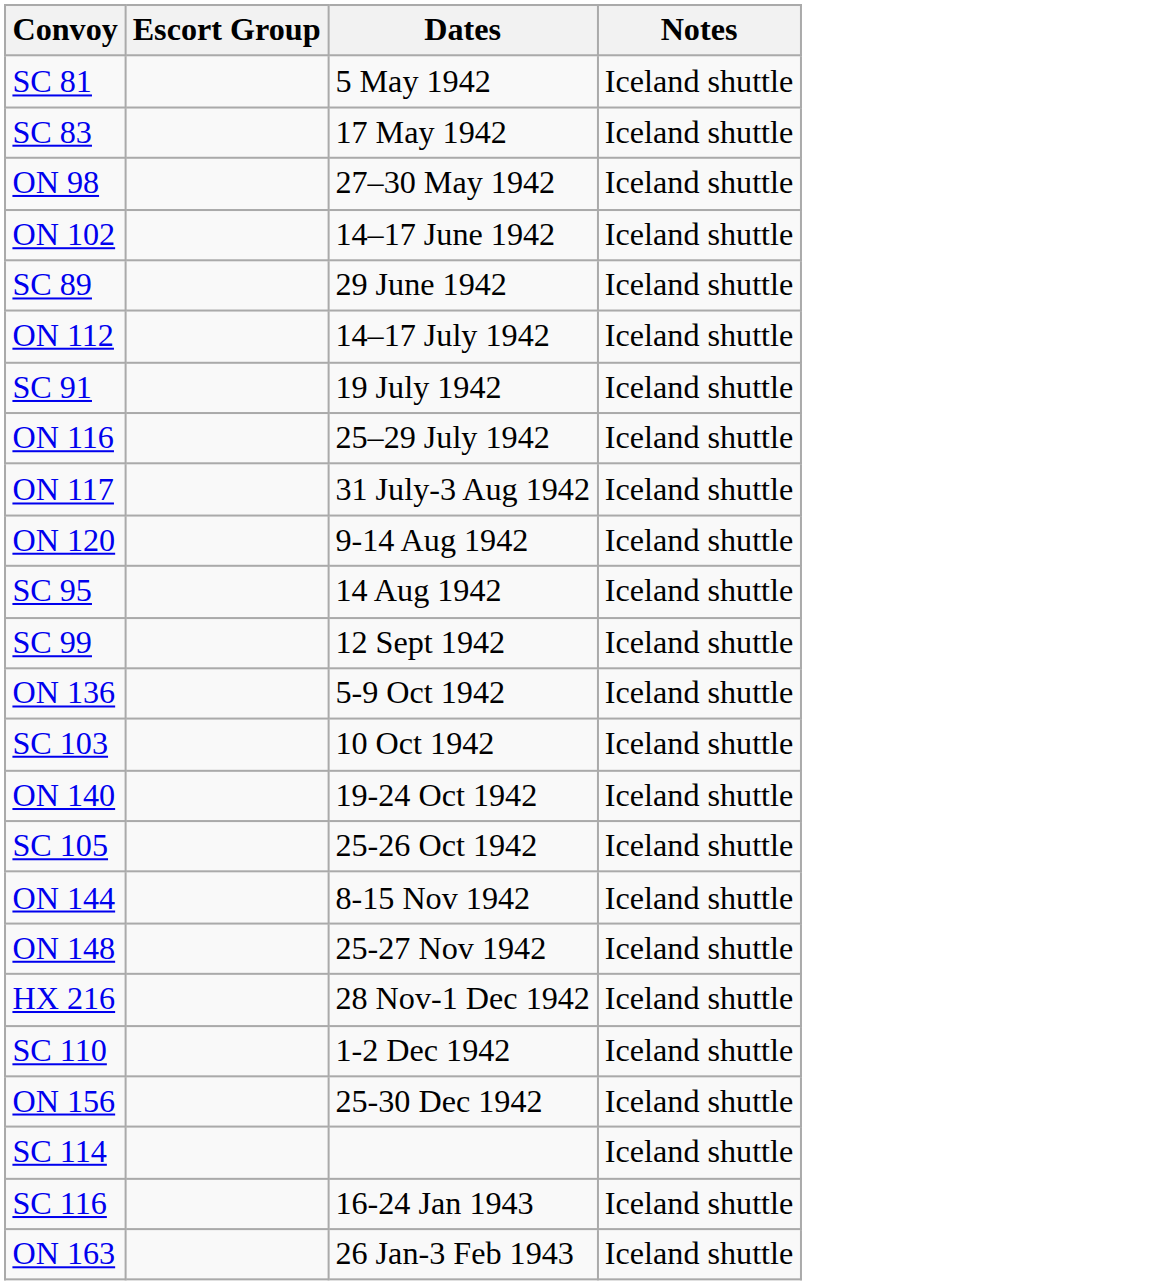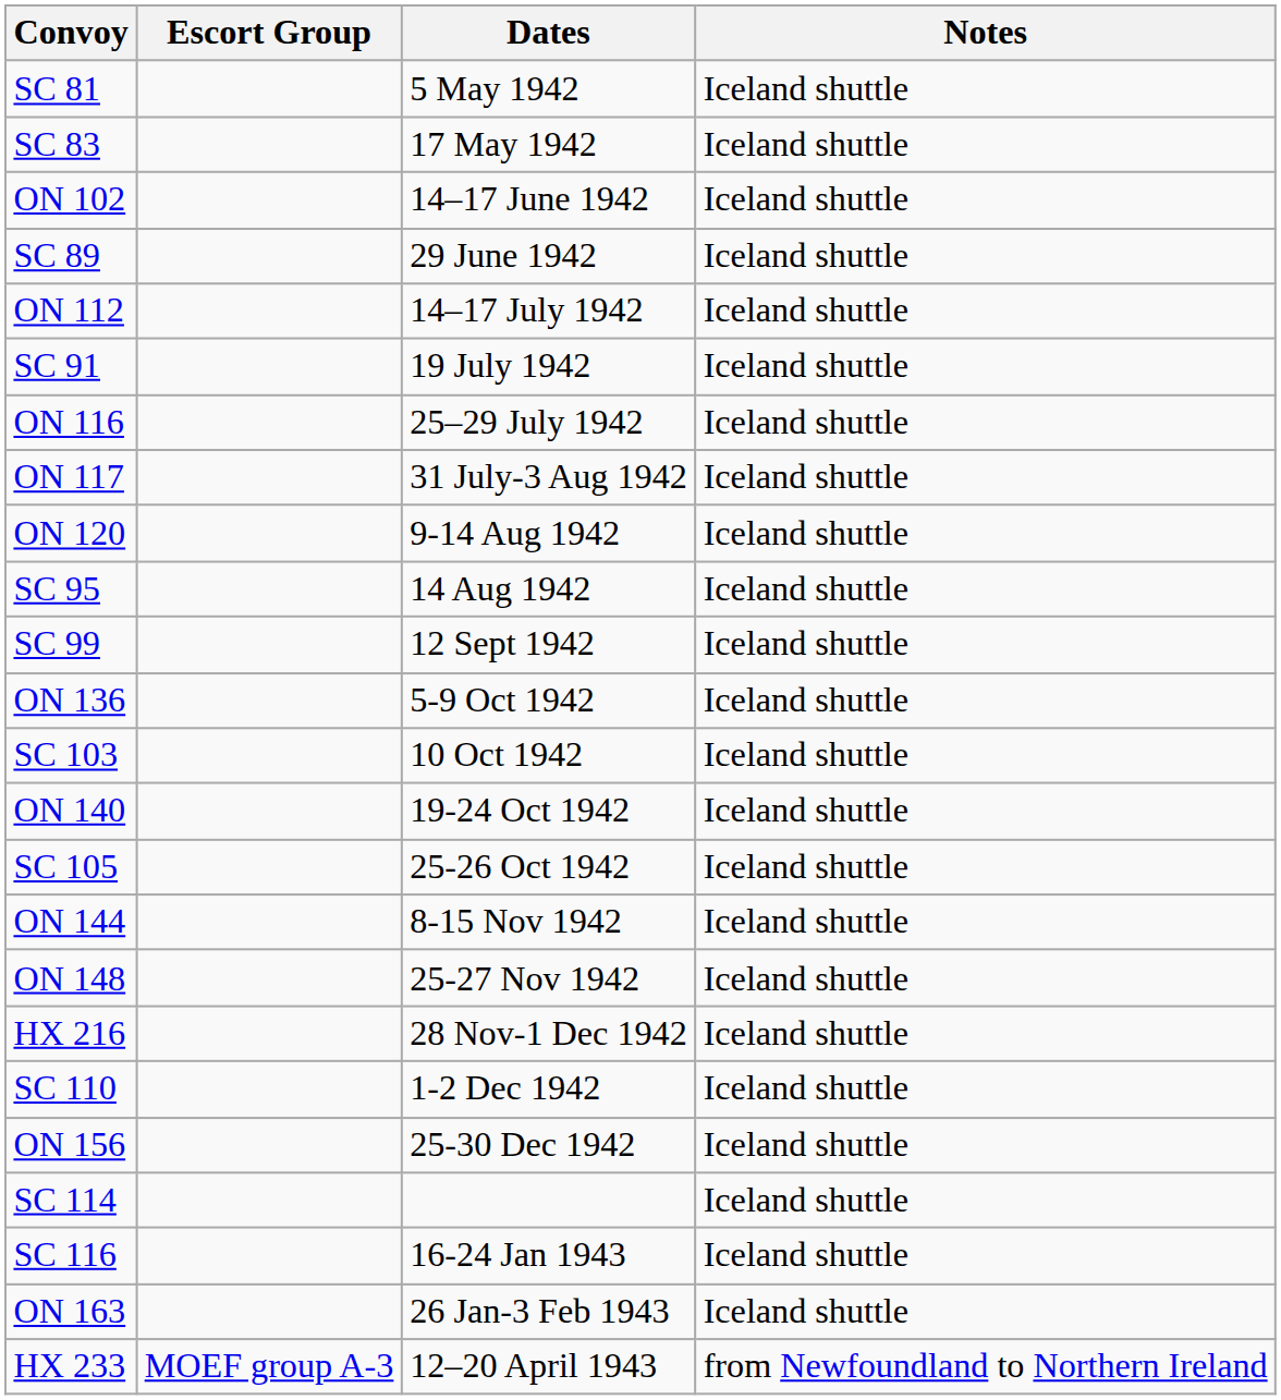 <table class="wikitable">
 <tr>
 <th>Convoy</th>
 <th>Escort Group</th>
 <th>Dates</th>
 <th>Notes</th>
 </tr>
 <tr>
 <td><a href='#'>SC 81</a></td>
 <td></td>
 <td>5 May 1942</td>
 <td>Iceland shuttle</td>
 </tr>
 <tr>
 <td><a href='#'>SC 83</a></td>
 <td></td>
 <td>17 May 1942</td>
-<td>Iceland shuttle</td>
-</tr>
-<tr>
-<td><a href='#'>ON 98</a></td>
-<td></td>
-<td>27–30 May 1942</td>
 <td>Iceland shuttle</td>
 </tr>
 <tr>
 <td><a href='#'>ON 102</a></td>
 <td></td>
 <td>14–17 June 1942</td>
 <td>Iceland shuttle</td>
 </tr>
 <tr>
 <td><a href='#'>SC 89</a></td>
 <td></td>
 <td>29 June 1942</td>
 <td>Iceland shuttle</td>
 </tr>
 <tr>
 <td><a href='#'>ON 112</a></td>
 <td></td>
 <td>14–17 July 1942</td>
 <td>Iceland shuttle</td>
 </tr>
 <tr>
 <td><a href='#'>SC 91</a></td>
 <td></td>
 <td>19 July 1942</td>
 <td>Iceland shuttle</td>
 </tr>
 <tr>
 <td><a href='#'>ON 116</a></td>
 <td></td>
 <td>25–29 July 1942</td>
 <td>Iceland shuttle</td>
 </tr>
 <tr>
 <td><a href='#'>ON 117</a></td>
 <td></td>
 <td>31 July-3 Aug 1942</td>
 <td>Iceland shuttle</td>
 </tr>
 <tr>
 <td><a href='#'>ON 120</a></td>
 <td></td>
 <td>9-14 Aug 1942</td>
 <td>Iceland shuttle</td>
 </tr>
 <tr>
 <td><a href='#'>SC 95</a></td>
 <td></td>
 <td>14 Aug 1942</td>
 <td>Iceland shuttle</td>
 </tr>
 <tr>
 <td><a href='#'>SC 99</a></td>
 <td></td>
 <td>12 Sept 1942</td>
 <td>Iceland shuttle</td>
 </tr>
 <tr>
 <td><a href='#'>ON 136</a></td>
 <td></td>
 <td>5-9 Oct 1942</td>
 <td>Iceland shuttle</td>
 </tr>
 <tr>
 <td><a href='#'>SC 103</a></td>
 <td></td>
 <td>10 Oct 1942</td>
 <td>Iceland shuttle</td>
 </tr>
 <tr>
 <td><a href='#'>ON 140</a></td>
 <td></td>
 <td>19-24 Oct 1942</td>
 <td>Iceland shuttle</td>
 </tr>
 <tr>
 <td><a href='#'>SC 105</a></td>
 <td></td>
 <td>25-26 Oct 1942</td>
 <td>Iceland shuttle</td>
 </tr>
 <tr>
 <td><a href='#'>ON 144</a></td>
 <td></td>
 <td>8-15 Nov 1942</td>
 <td>Iceland shuttle</td>
 </tr>
 <tr>
 <td><a href='#'>ON 148</a></td>
 <td></td>
 <td>25-27 Nov 1942</td>
 <td>Iceland shuttle</td>
 </tr>
 <tr>
 <td><a href='#'>HX 216</a></td>
 <td></td>
 <td>28 Nov-1 Dec 1942</td>
 <td>Iceland shuttle</td>
 </tr>
 <tr>
 <td><a href='#'>SC 110</a></td>
 <td></td>
 <td>1-2 Dec 1942</td>
 <td>Iceland shuttle</td>
 </tr>
 <tr>
 <td><a href='#'>ON 156</a></td>
 <td></td>
 <td>25-30 Dec 1942</td>
 <td>Iceland shuttle</td>
 </tr>
 <tr>
 <td><a href='#'>SC 114</a></td>
 <td></td>
 <td></td>
 <td>Iceland shuttle</td>
 </tr>
 <tr>
 <td><a href='#'>SC 116</a></td>
 <td></td>
 <td>16-24 Jan 1943</td>
 <td>Iceland shuttle</td>
 </tr>
 <tr>
 <td><a href='#'>ON 163</a></td>
 <td></td>
 <td>26 Jan-3 Feb 1943</td>
 <td>Iceland shuttle</td>
 </tr>
+<tr>
+<td><a href='#'>HX 233</a></td>
+<td><a href='#'>MOEF group A-3</a></td>
+<td>12–20 April 1943</td>
+<td>from <a href='#'>Newfoundland</a> to <a href='#'>Northern Ireland</a></td>
+</tr>
 </table>
